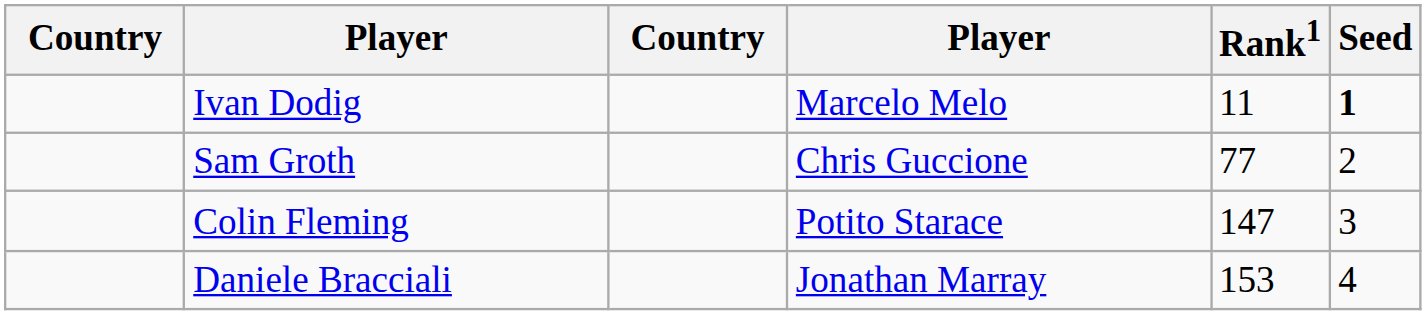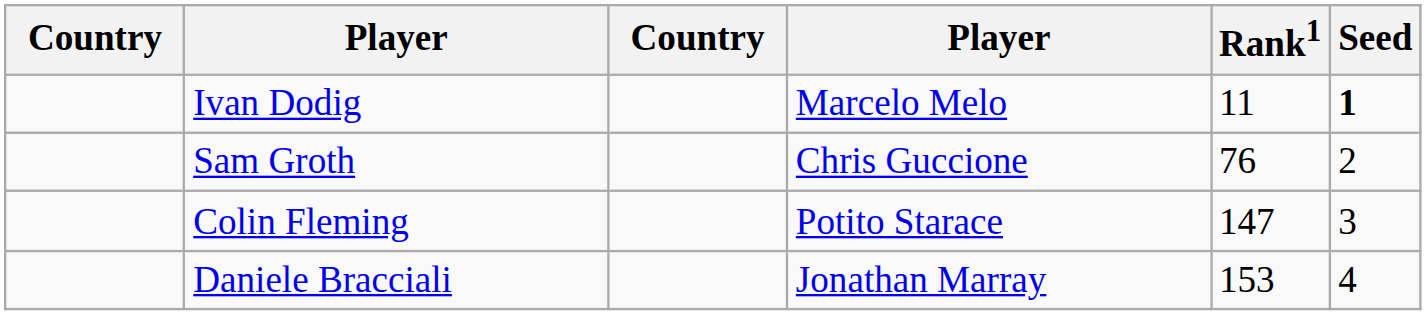 <table class="sortable wikitable">
 <tr>
 <th width="70">Country</th>
 <th width="175">Player</th>
 <th width="70">Country</th>
 <th width="175">Player</th>
 <th>Rank<sup>1</sup></th>
 <th>Seed</th>
 </tr>
 <tr>
 <td></td>
 <td><a href='#'>Ivan Dodig</a></td>
 <td></td>
 <td><a href='#'>Marcelo Melo</a></td>
 <td>11</td>
 <td><strong>1</strong></td>
 </tr>
 <tr>
 <td></td>
 <td><a href='#'>Sam Groth</a></td>
 <td></td>
 <td><a href='#'>Chris Guccione</a></td>
-<td>77</td>
+<td>76</td>
 <td>2</td>
 </tr>
 <tr>
 <td></td>
 <td><a href='#'>Colin Fleming</a></td>
 <td></td>
 <td><a href='#'>Potito Starace</a></td>
 <td>147</td>
 <td>3</td>
 </tr>
 <tr>
 <td></td>
 <td><a href='#'>Daniele Bracciali</a></td>
 <td></td>
 <td><a href='#'>Jonathan Marray</a></td>
 <td>153</td>
 <td>4</td>
 </tr>
 </table>
